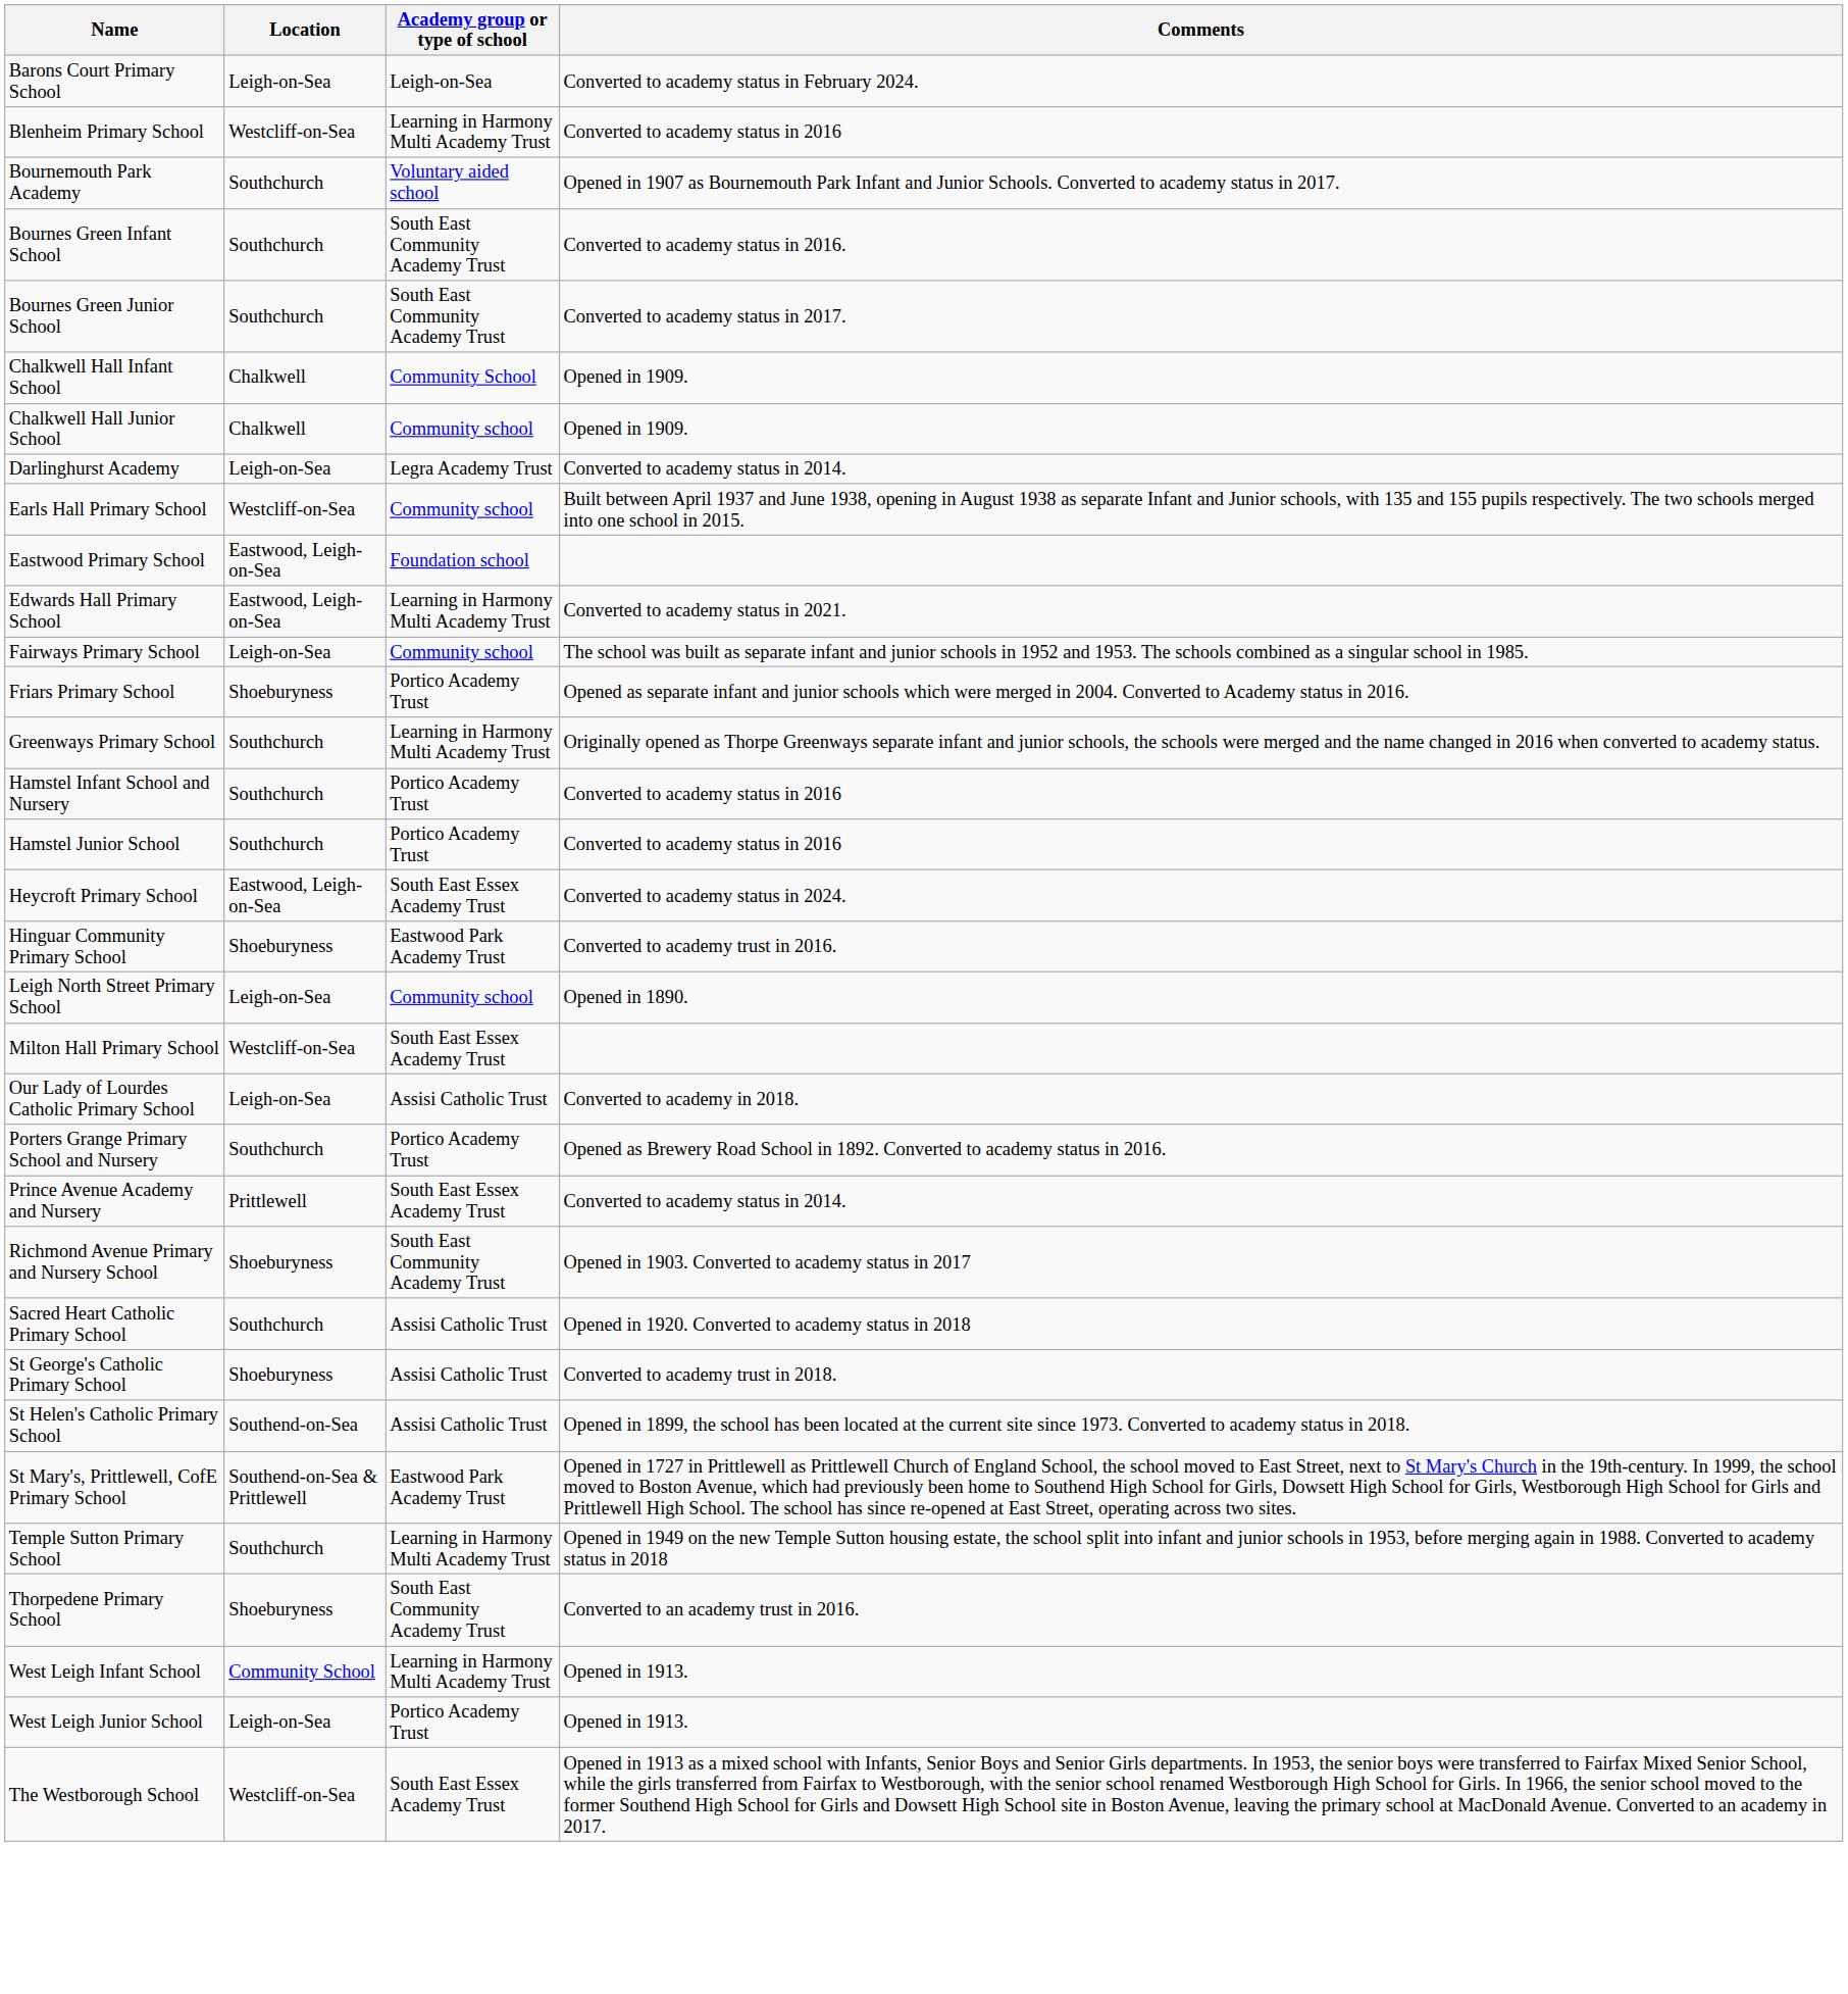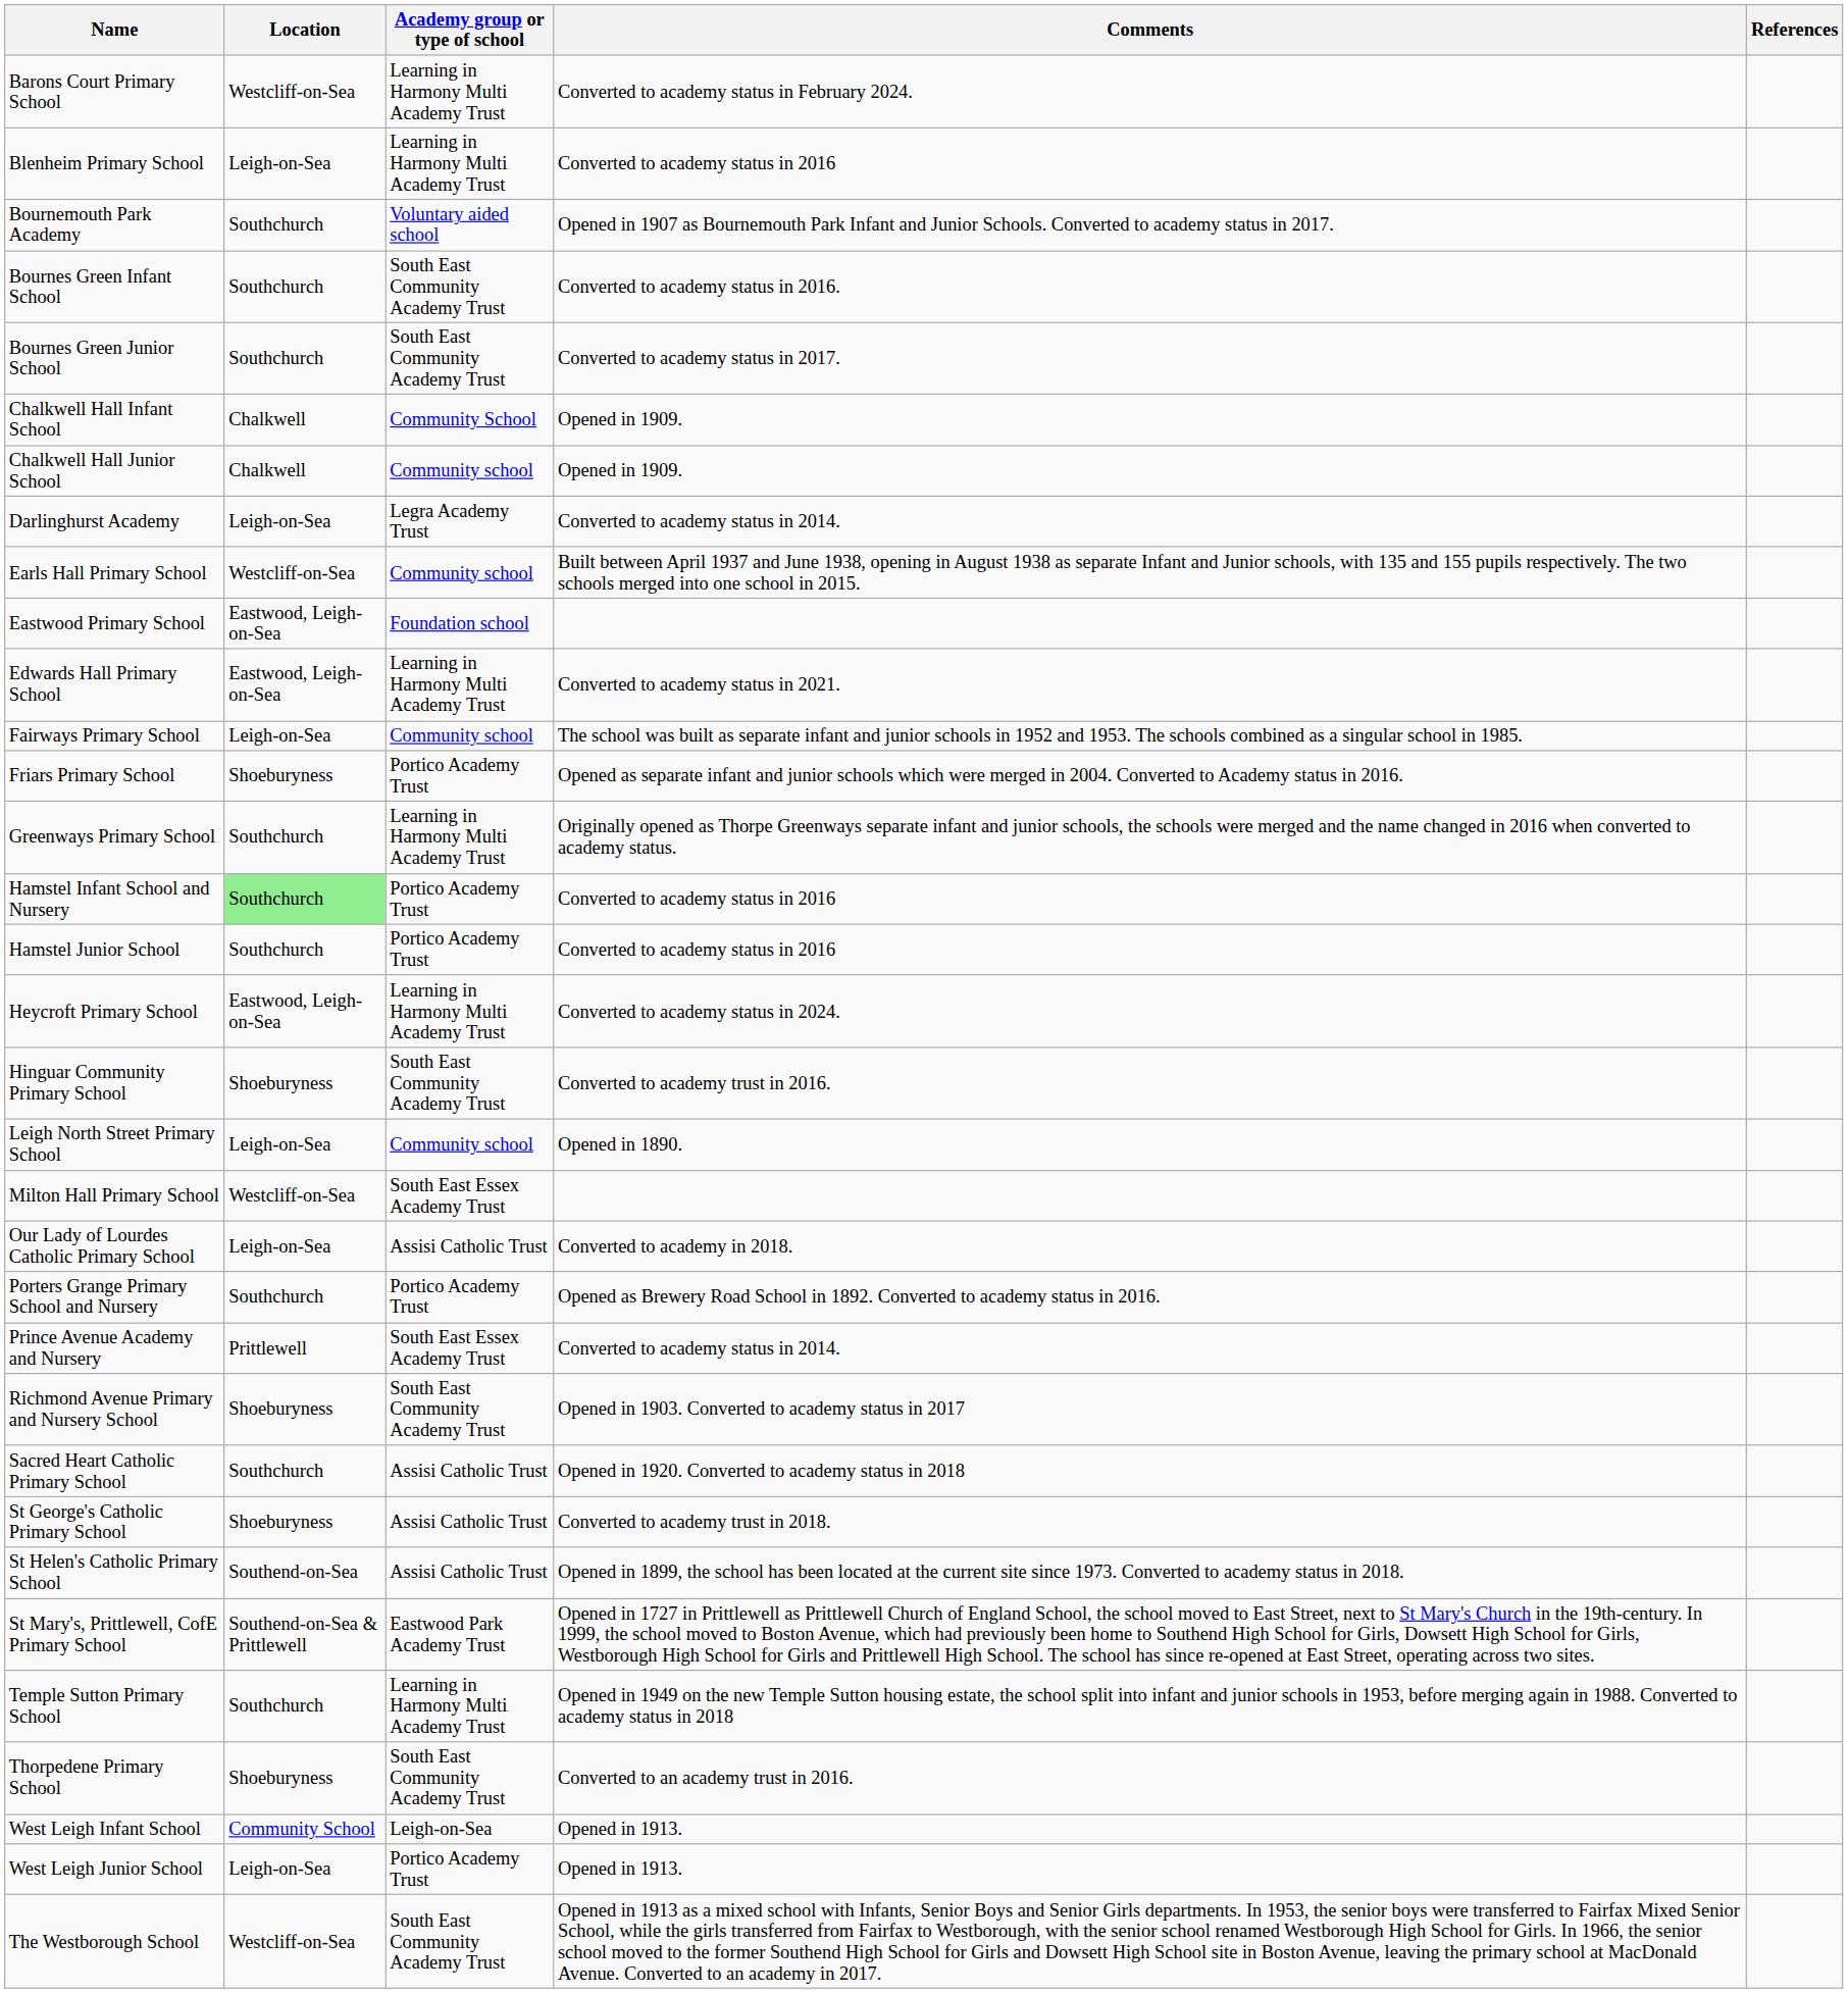 <table class="wikitable sortable">
 <tr>
 <th width=180>Name</th>
 <th width=130>Location</th>
 <th><a href='#'>Academy group</a> or type of school</th>
 <th class=unsortable>Comments</th>
+<th class=unsortable>References</th>
 </tr>
 <tr>
 <td>Barons Court Primary School</td>
-<td>Leigh-on-Sea</td>
-<td>Leigh-on-Sea</td>
+<td>Westcliff-on-Sea</td>
+<td>Learning in Harmony Multi Academy Trust</td>
 <td>Converted to academy status in February 2024.</td>
+<td></td>
 </tr>
 <tr>
 <td>Blenheim Primary School</td>
-<td>Westcliff-on-Sea</td>
+<td>Leigh-on-Sea</td>
 <td>Learning in Harmony Multi Academy Trust</td>
 <td>Converted to academy status in 2016</td>
+<td></td>
 </tr>
 <tr>
 <td>Bournemouth Park Academy</td>
 <td>Southchurch</td>
 <td><a href='#'>Voluntary aided school</a></td>
 <td>Opened in 1907 as Bournemouth Park Infant and Junior Schools. Converted to academy status in 2017.</td>
+<td></td>
 </tr>
 <tr>
 <td>Bournes Green Infant School</td>
 <td>Southchurch</td>
 <td>South East Community Academy Trust</td>
 <td>Converted to academy status in 2016.</td>
+<td></td>
 </tr>
 <tr>
 <td>Bournes Green Junior School</td>
 <td>Southchurch</td>
 <td>South East Community Academy Trust</td>
 <td>Converted to academy status in 2017.</td>
+<td></td>
 </tr>
 <tr>
 <td>Chalkwell Hall Infant School</td>
 <td>Chalkwell</td>
 <td><a href='#'>Community School</a></td>
 <td>Opened in 1909.</td>
+<td></td>
 </tr>
 <tr>
 <td>Chalkwell Hall Junior School</td>
 <td>Chalkwell</td>
 <td><a href='#'>Community school</a></td>
 <td>Opened in 1909.</td>
+<td></td>
 </tr>
 <tr>
 <td>Darlinghurst Academy</td>
 <td>Leigh-on-Sea</td>
 <td>Legra Academy Trust</td>
 <td>Converted to academy status in 2014.</td>
+<td></td>
 </tr>
 <tr>
 <td>Earls Hall Primary School</td>
 <td>Westcliff-on-Sea</td>
 <td><a href='#'>Community school</a></td>
 <td>Built between April 1937 and June 1938, opening in August 1938 as separate Infant and Junior schools, with 135 and 155 pupils respectively. The two schools merged into one school in 2015.</td>
+<td></td>
 </tr>
 <tr>
 <td>Eastwood Primary School</td>
 <td>Eastwood, Leigh-on-Sea</td>
 <td><a href='#'>Foundation school</a></td>
+<td></td>
 <td></td>
 </tr>
 <tr>
 <td>Edwards Hall Primary School</td>
 <td>Eastwood, Leigh-on-Sea</td>
 <td>Learning in Harmony Multi Academy Trust</td>
 <td>Converted to academy status in 2021.</td>
+<td></td>
 </tr>
 <tr>
 <td>Fairways Primary School</td>
 <td>Leigh-on-Sea</td>
 <td><a href='#'>Community school</a></td>
 <td>The school was built as separate infant and junior schools in 1952 and 1953. The schools combined as a singular school in 1985.</td>
+<td></td>
 </tr>
 <tr>
 <td>Friars Primary School</td>
 <td>Shoeburyness</td>
 <td>Portico Academy Trust</td>
 <td>Opened as separate infant and junior schools which were merged in 2004. Converted to Academy status in 2016.</td>
+<td></td>
 </tr>
 <tr>
 <td>Greenways Primary School</td>
 <td>Southchurch</td>
 <td>Learning in Harmony Multi Academy Trust</td>
 <td>Originally opened as Thorpe Greenways separate infant and junior schools, the schools were merged and the name changed in 2016 when converted to academy status.</td>
+<td></td>
 </tr>
 <tr>
 <td>Hamstel Infant School and Nursery</td>
-<td>Southchurch</td>
+<td style="background: lightgreen;">Southchurch</td>
 <td>Portico Academy Trust</td>
 <td>Converted to academy status in 2016</td>
+<td></td>
 </tr>
 <tr>
 <td>Hamstel Junior School</td>
 <td>Southchurch</td>
 <td>Portico Academy Trust</td>
 <td>Converted to academy status in 2016</td>
+<td></td>
 </tr>
 <tr>
 <td>Heycroft Primary School</td>
 <td>Eastwood, Leigh-on-Sea</td>
-<td>South East Essex Academy Trust</td>
+<td>Learning in Harmony Multi Academy Trust</td>
 <td>Converted to academy status in 2024.</td>
+<td></td>
 </tr>
 <tr>
 <td>Hinguar Community Primary School</td>
 <td>Shoeburyness</td>
-<td>Eastwood Park Academy Trust</td>
+<td>South East Community Academy Trust</td>
 <td>Converted to academy trust in 2016.</td>
+<td></td>
 </tr>
 <tr>
 <td>Leigh North Street Primary School</td>
 <td>Leigh-on-Sea</td>
 <td><a href='#'>Community school</a></td>
 <td>Opened in 1890.</td>
+<td></td>
 </tr>
 <tr>
 <td>Milton Hall Primary School</td>
 <td>Westcliff-on-Sea</td>
 <td>South East Essex Academy Trust</td>
+<td></td>
 <td></td>
 </tr>
 <tr>
 <td>Our Lady of Lourdes Catholic Primary School</td>
 <td>Leigh-on-Sea</td>
 <td>Assisi Catholic Trust</td>
 <td>Converted to academy in 2018.</td>
+<td></td>
 </tr>
 <tr>
 <td>Porters Grange Primary School and Nursery</td>
 <td>Southchurch</td>
 <td>Portico Academy Trust</td>
 <td>Opened as Brewery Road School in 1892. Converted to academy status in 2016.</td>
+<td></td>
 </tr>
 <tr>
 <td>Prince Avenue Academy and Nursery</td>
 <td>Prittlewell</td>
 <td>South East Essex Academy Trust</td>
 <td>Converted to academy status in 2014.</td>
+<td></td>
 </tr>
 <tr>
 <td>Richmond Avenue Primary and Nursery School</td>
 <td>Shoeburyness</td>
 <td>South East Community Academy Trust</td>
 <td>Opened in 1903. Converted to academy status in 2017</td>
+<td></td>
 </tr>
 <tr>
 <td>Sacred Heart Catholic Primary School</td>
 <td>Southchurch</td>
 <td>Assisi Catholic Trust</td>
 <td>Opened in 1920. Converted to academy status in 2018</td>
+<td></td>
 </tr>
 <tr>
 <td>St George's Catholic Primary School</td>
 <td>Shoeburyness</td>
 <td>Assisi Catholic Trust</td>
 <td>Converted to academy trust in 2018.</td>
+<td></td>
 </tr>
 <tr>
 <td>St Helen's Catholic Primary School</td>
 <td>Southend-on-Sea</td>
 <td>Assisi Catholic Trust</td>
 <td>Opened in 1899, the school has been located at the current site since 1973. Converted to academy status in 2018.</td>
+<td></td>
 </tr>
 <tr>
 <td>St Mary's, Prittlewell, CofE Primary School</td>
 <td>Southend-on-Sea & Prittlewell</td>
 <td>Eastwood Park Academy Trust</td>
 <td>Opened in 1727 in Prittlewell as Prittlewell Church of England School, the school moved to East Street, next to <a href='#'>St Mary's Church</a> in the 19th-century. In 1999, the school moved to Boston Avenue, which had previously been home to Southend High School for Girls, Dowsett High School for Girls, Westborough High School for Girls and Prittlewell High School. The school has since re-opened at East Street, operating across two sites.</td>
+<td></td>
 </tr>
 <tr>
 <td>Temple Sutton Primary School</td>
 <td>Southchurch</td>
 <td>Learning in Harmony Multi Academy Trust</td>
 <td>Opened in 1949 on the new Temple Sutton housing estate, the school split into infant and junior schools in 1953, before merging again in 1988. Converted to academy status in 2018</td>
+<td></td>
 </tr>
 <tr>
 <td>Thorpedene Primary School</td>
 <td>Shoeburyness</td>
 <td>South East Community Academy Trust</td>
 <td>Converted to an academy trust in 2016.</td>
+<td></td>
 </tr>
 <tr>
 <td>West Leigh Infant School</td>
 <td><a href='#'>Community School</a></td>
-<td>Learning in Harmony Multi Academy Trust</td>
+<td>Leigh-on-Sea</td>
 <td>Opened in 1913.</td>
+<td></td>
 </tr>
 <tr>
 <td>West Leigh Junior School</td>
 <td>Leigh-on-Sea</td>
 <td>Portico Academy Trust</td>
 <td>Opened in 1913.</td>
+<td></td>
 </tr>
 <tr>
 <td>The Westborough School</td>
 <td>Westcliff-on-Sea</td>
-<td>South East Essex Academy Trust</td>
+<td>South East Community Academy Trust</td>
 <td>Opened in 1913 as a mixed school with Infants, Senior Boys and Senior Girls departments. In 1953, the senior boys were transferred to Fairfax Mixed Senior School, while the girls transferred from Fairfax to Westborough, with the senior school renamed Westborough High School for Girls. In 1966, the senior school moved to the former Southend High School for Girls and Dowsett High School site in Boston Avenue, leaving the primary school at MacDonald Avenue. Converted to an academy in 2017.</td>
+<td></td>
 </tr>
 </table>
